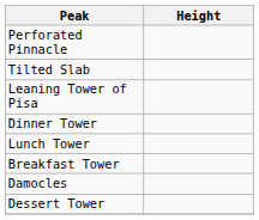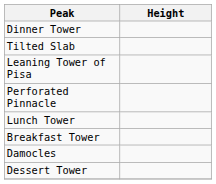 <table class="wikitable sortable">
 <tr>
 <th align=left width=140>Peak</th>
 <th width=110>Height</th>
 </tr>
 <tr>
-<td>Perforated Pinnacle</td>
+<td>Dinner Tower</td>
 <td></td>
 </tr>
 <tr>
 <td>Tilted Slab</td>
 <td></td>
 </tr>
 <tr>
 <td>Leaning Tower of Pisa</td>
 <td></td>
 </tr>
 <tr>
-<td>Dinner Tower</td>
+<td>Perforated Pinnacle</td>
 <td></td>
 </tr>
 <tr>
 <td>Lunch Tower</td>
 <td></td>
 </tr>
 <tr>
 <td>Breakfast Tower</td>
 <td></td>
 </tr>
 <tr>
 <td>Damocles</td>
 <td></td>
 </tr>
 <tr>
 <td>Dessert Tower</td>
 <td></td>
 </tr>
 <tr>
 </tr>
 </table>
